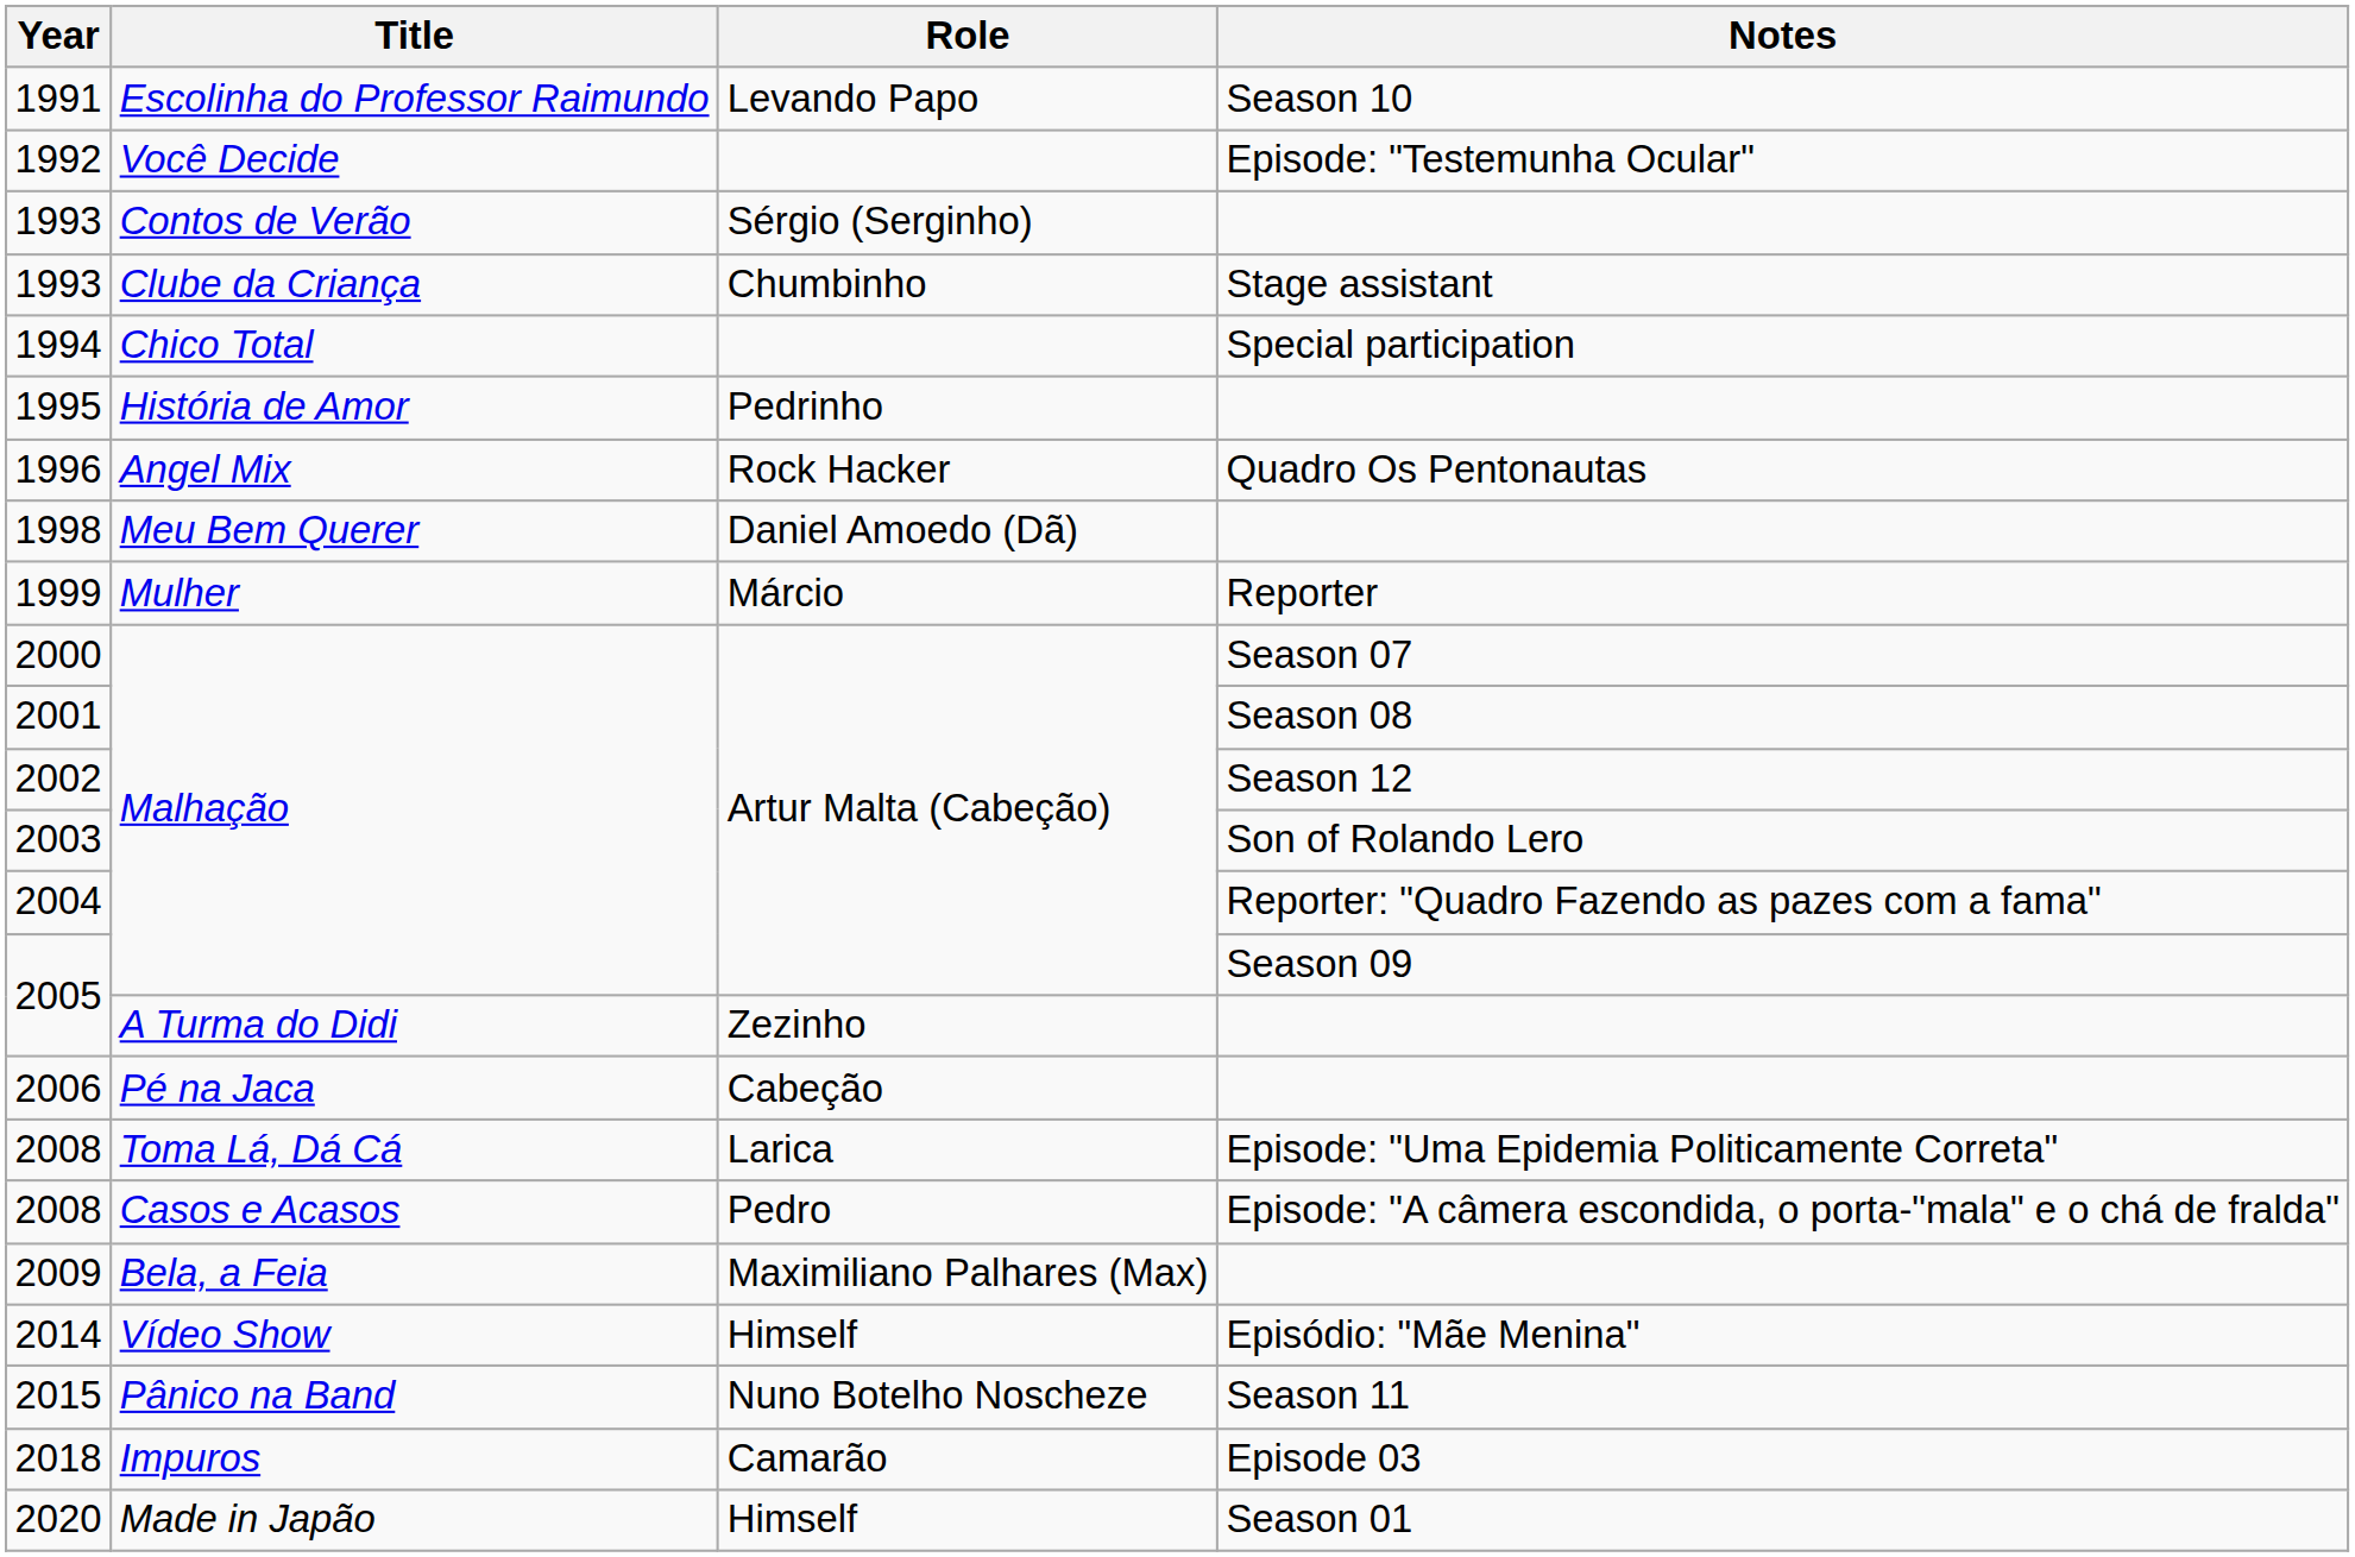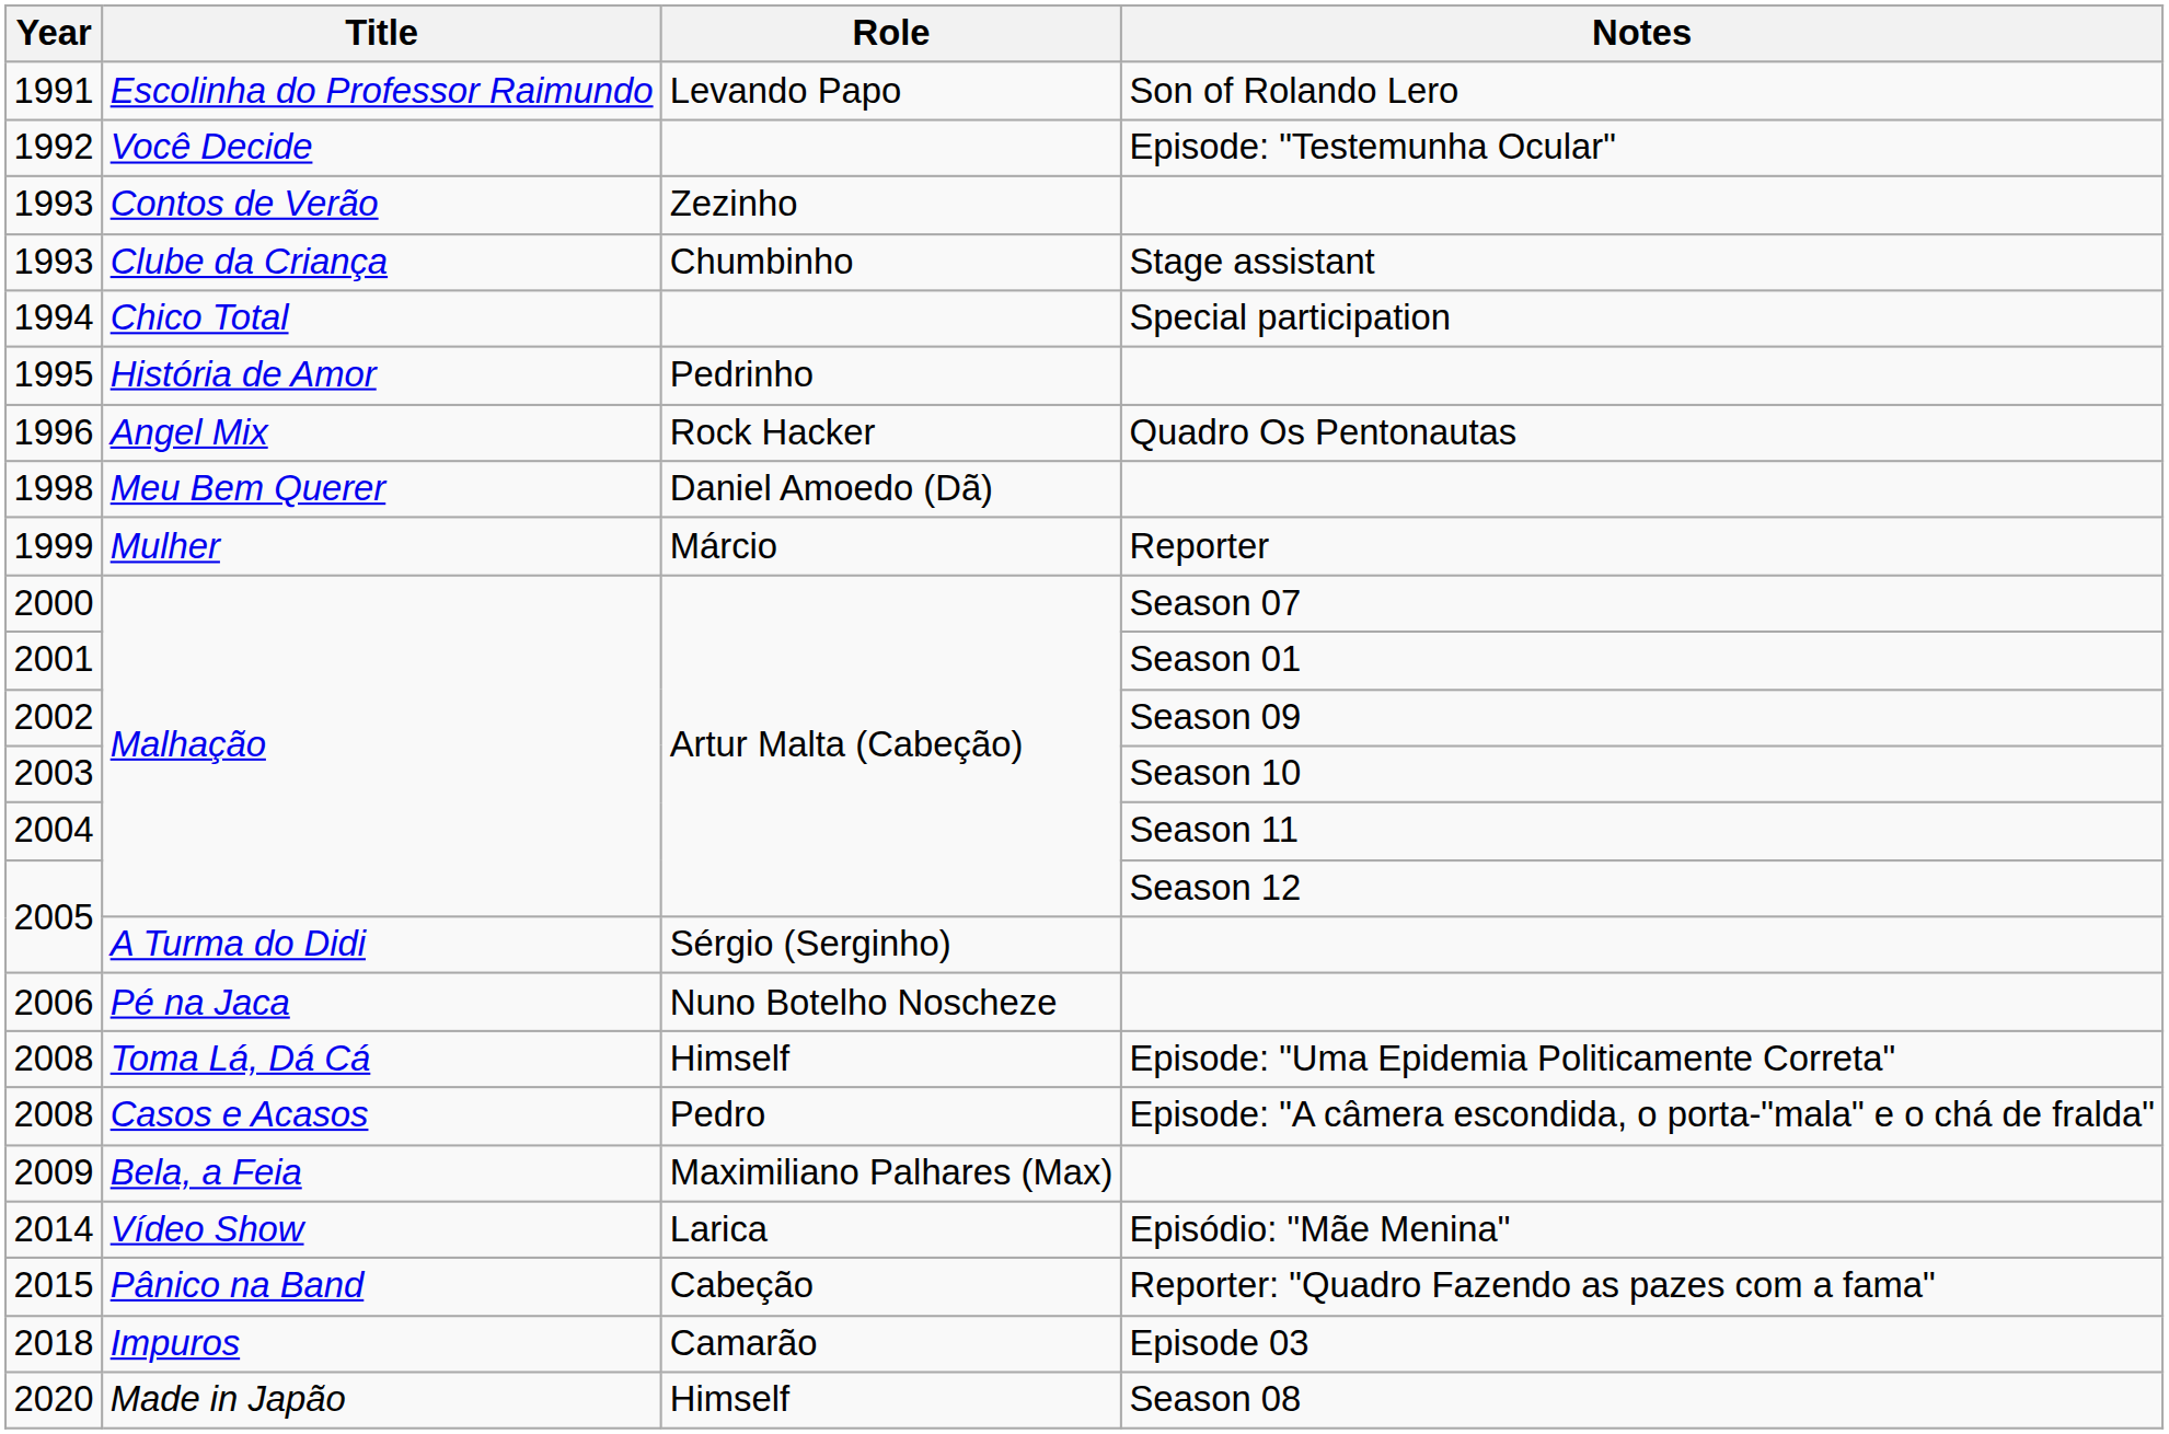 <table class="wikitable">
 <tr>
 <th>Year</th>
 <th>Title</th>
 <th>Role</th>
 <th>Notes</th>
 </tr>
 <tr>
 <td>1991</td>
 <td><em><a href='#'>Escolinha do Professor Raimundo</a></em></td>
 <td>Levando Papo</td>
-<td>Season 10</td>
+<td>Son of Rolando Lero</td>
 </tr>
 <tr>
 <td>1992</td>
 <td><em><a href='#'>Você Decide</a></em></td>
 <td></td>
 <td>Episode: "Testemunha Ocular"</td>
 </tr>
 <tr>
 <td>1993</td>
 <td><em><a href='#'>Contos de Verão</a></em></td>
-<td>Sérgio (Serginho)</td>
+<td>Zezinho</td>
 <td></td>
 </tr>
 <tr>
 <td>1993</td>
 <td><em><a href='#'>Clube da Criança</a></em></td>
 <td>Chumbinho</td>
 <td>Stage assistant</td>
 </tr>
 <tr>
 <td>1994</td>
 <td><em><a href='#'>Chico Total</a></em></td>
 <td></td>
 <td>Special participation</td>
 </tr>
 <tr>
 <td>1995</td>
 <td><em><a href='#'>História de Amor</a></em></td>
 <td>Pedrinho</td>
 <td></td>
 </tr>
 <tr>
 <td>1996</td>
 <td><em><a href='#'>Angel Mix</a></em></td>
 <td>Rock Hacker</td>
 <td>Quadro Os Pentonautas</td>
 </tr>
 <tr>
 <td>1998</td>
 <td><em><a href='#'>Meu Bem Querer</a></em></td>
 <td>Daniel Amoedo (Dã)</td>
 <td></td>
 </tr>
 <tr>
 <td>1999</td>
 <td><em><a href='#'>Mulher</a></em></td>
 <td>Márcio</td>
 <td>Reporter</td>
 </tr>
 <tr>
 <td>2000</td>
 <td rowspan="6"><em><a href='#'>Malhação</a></em></td>
 <td rowspan="6">Artur Malta (Cabeção)</td>
 <td>Season 07</td>
 </tr>
 <tr>
 <td>2001</td>
-<td>Season 08</td>
+<td>Season 01</td>
 </tr>
 <tr>
 <td>2002</td>
+<td>Season 09</td>
+</tr>
+<tr>
+<td>2003</td>
+<td>Season 10</td>
+</tr>
+<tr>
+<td>2004</td>
+<td>Season 11</td>
+</tr>
+<tr>
+<td rowspan="2">2005</td>
 <td>Season 12</td>
 </tr>
 <tr>
-<td>2003</td>
-<td>Son of Rolando Lero</td>
-</tr>
-<tr>
-<td>2004</td>
-<td>Reporter: "Quadro Fazendo as pazes com a fama"</td>
-</tr>
-<tr>
-<td rowspan="2">2005</td>
-<td>Season 09</td>
-</tr>
-<tr>
 <td><em><a href='#'>A Turma do Didi</a></em></td>
-<td>Zezinho</td>
+<td>Sérgio (Serginho)</td>
 <td></td>
 </tr>
 <tr>
 <td>2006</td>
 <td><em><a href='#'>Pé na Jaca</a></em></td>
-<td>Cabeção</td>
+<td>Nuno Botelho Noscheze</td>
 <td></td>
 </tr>
 <tr>
 <td>2008</td>
 <td><em><a href='#'>Toma Lá, Dá Cá</a></em></td>
-<td>Larica</td>
+<td>Himself</td>
 <td>Episode: "Uma Epidemia Politicamente Correta"</td>
 </tr>
 <tr>
 <td>2008</td>
 <td><em><a href='#'>Casos e Acasos</a></em></td>
 <td>Pedro</td>
 <td>Episode: "A câmera escondida, o porta-"mala" e o chá de fralda"</td>
 </tr>
 <tr>
 <td>2009</td>
 <td><em><a href='#'>Bela, a Feia</a></em></td>
 <td>Maximiliano Palhares (Max)</td>
 <td></td>
 </tr>
 <tr>
 <td>2014</td>
 <td><em><a href='#'>Vídeo Show</a></em></td>
-<td>Himself</td>
+<td>Larica</td>
 <td>Episódio: "Mãe Menina"</td>
 </tr>
 <tr>
 <td>2015</td>
 <td><em><a href='#'>Pânico na Band</a></em></td>
-<td>Nuno Botelho Noscheze</td>
-<td>Season 11</td>
+<td>Cabeção</td>
+<td>Reporter: "Quadro Fazendo as pazes com a fama"</td>
 </tr>
 <tr>
 <td>2018</td>
 <td><em><a href='#'>Impuros</a></em></td>
 <td>Camarão</td>
 <td>Episode 03</td>
 </tr>
 <tr>
 <td>2020</td>
 <td><em>Made in Japão</em></td>
 <td>Himself</td>
-<td>Season 01</td>
+<td>Season 08</td>
 </tr>
 </table>
